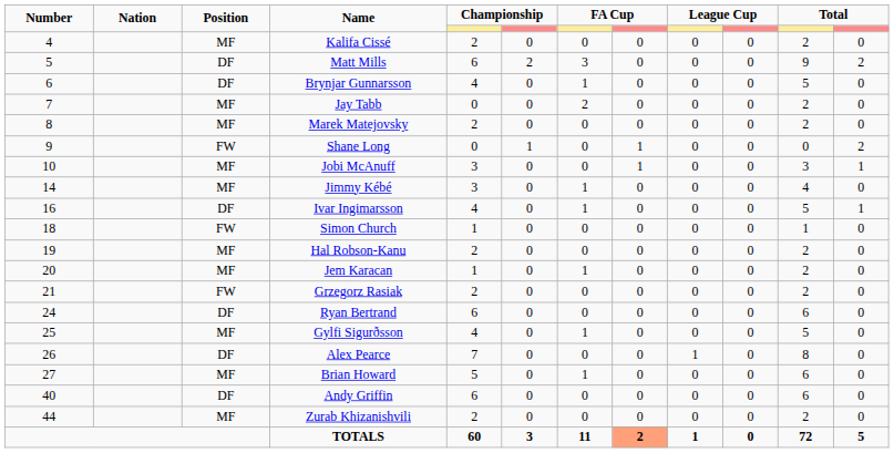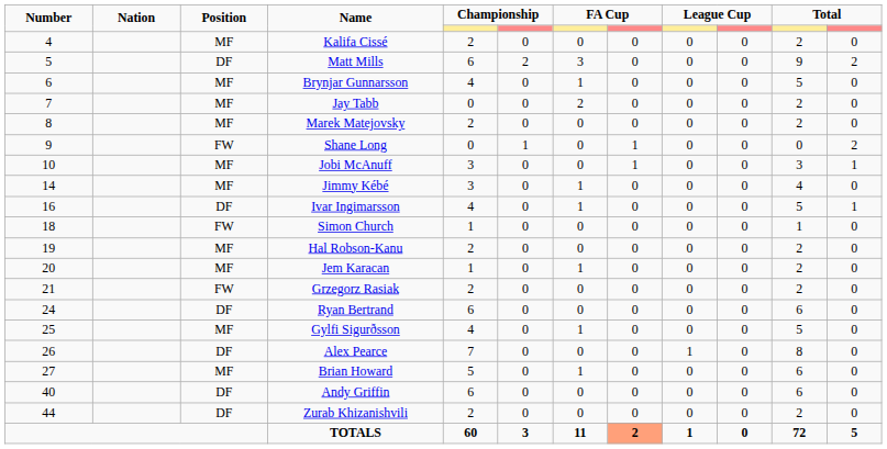 <table class="wikitable" style="font-size: 100%; text-align: center;">
 <tr>
 <td rowspan="2" width="10%" align="center"><strong>Number</strong></td>
 <td rowspan="2" width="10%" align="center"><strong>Nation</strong></td>
 <td rowspan="2" width="10%" align="center"><strong>Position</strong></td>
 <td rowspan="2" width="20%" align="center"><strong>Name</strong></td>
 <td colspan="2" align="center"><strong>Championship</strong></td>
 <td colspan="2" align="center"><strong>FA Cup</strong></td>
 <td colspan="2" align="center"><strong>League Cup</strong></td>
 <td colspan="2" align="center"><strong>Total</strong></td>
 </tr>
 <tr>
 <th width=60 style="background: #FFEE99"></th>
 <th width=60 style="background: #FF8888"></th>
 <th width=60 style="background: #FFEE99"></th>
 <th width=60 style="background: #FF8888"></th>
 <th width=60 style="background: #FFEE99"></th>
 <th width=60 style="background: #FF8888"></th>
 <th width=60 style="background: #FFEE99"></th>
 <th width=60 style="background: #FF8888"></th>
 </tr>
 <tr>
 <td>4</td>
 <td></td>
 <td>MF</td>
 <td><a href='#'>Kalifa Cissé</a></td>
 <td>2</td>
 <td>0</td>
 <td>0</td>
 <td>0</td>
 <td>0</td>
 <td>0</td>
 <td>2</td>
 <td>0</td>
 </tr>
 <tr>
 <td>5</td>
 <td></td>
 <td>DF</td>
 <td><a href='#'>Matt Mills</a></td>
 <td>6</td>
 <td>2</td>
 <td>3</td>
 <td>0</td>
 <td>0</td>
 <td>0</td>
 <td>9</td>
 <td>2</td>
 </tr>
 <tr>
 <td>6</td>
 <td></td>
-<td>DF</td>
+<td>MF</td>
 <td><a href='#'>Brynjar Gunnarsson</a></td>
 <td>4</td>
 <td>0</td>
 <td>1</td>
 <td>0</td>
 <td>0</td>
 <td>0</td>
 <td>5</td>
 <td>0</td>
 </tr>
 <tr>
 <td>7</td>
 <td></td>
 <td>MF</td>
 <td><a href='#'>Jay Tabb</a></td>
 <td>0</td>
 <td>0</td>
 <td>2</td>
 <td>0</td>
 <td>0</td>
 <td>0</td>
 <td>2</td>
 <td>0</td>
 </tr>
 <tr>
 <td>8</td>
 <td></td>
 <td>MF</td>
 <td><a href='#'>Marek Matejovsky</a></td>
 <td>2</td>
 <td>0</td>
 <td>0</td>
 <td>0</td>
 <td>0</td>
 <td>0</td>
 <td>2</td>
 <td>0</td>
 </tr>
 <tr>
 <td>9</td>
 <td></td>
 <td>FW</td>
 <td><a href='#'>Shane Long</a></td>
 <td>0</td>
 <td>1</td>
 <td>0</td>
 <td>1</td>
 <td>0</td>
 <td>0</td>
 <td>0</td>
 <td>2</td>
 </tr>
 <tr>
 <td>10</td>
 <td></td>
 <td>MF</td>
 <td><a href='#'>Jobi McAnuff</a></td>
 <td>3</td>
 <td>0</td>
 <td>0</td>
 <td>1</td>
 <td>0</td>
 <td>0</td>
 <td>3</td>
 <td>1</td>
 </tr>
 <tr>
 <td>14</td>
 <td></td>
 <td>MF</td>
 <td><a href='#'>Jimmy Kébé</a></td>
 <td>3</td>
 <td>0</td>
 <td>1</td>
 <td>0</td>
 <td>0</td>
 <td>0</td>
 <td>4</td>
 <td>0</td>
 </tr>
 <tr>
 <td>16</td>
 <td></td>
 <td>DF</td>
 <td><a href='#'>Ivar Ingimarsson</a></td>
 <td>4</td>
 <td>0</td>
 <td>1</td>
 <td>0</td>
 <td>0</td>
 <td>0</td>
 <td>5</td>
 <td>1</td>
 </tr>
 <tr>
 <td>18</td>
 <td></td>
 <td>FW</td>
 <td><a href='#'>Simon Church</a></td>
 <td>1</td>
 <td>0</td>
 <td>0</td>
 <td>0</td>
 <td>0</td>
 <td>0</td>
 <td>1</td>
 <td>0</td>
 </tr>
 <tr>
 <td>19</td>
 <td></td>
 <td>MF</td>
 <td><a href='#'>Hal Robson-Kanu</a></td>
 <td>2</td>
 <td>0</td>
 <td>0</td>
 <td>0</td>
 <td>0</td>
 <td>0</td>
 <td>2</td>
 <td>0</td>
 </tr>
 <tr>
 <td>20</td>
 <td></td>
 <td>MF</td>
 <td><a href='#'>Jem Karacan</a></td>
 <td>1</td>
 <td>0</td>
 <td>1</td>
 <td>0</td>
 <td>0</td>
 <td>0</td>
 <td>2</td>
 <td>0</td>
 </tr>
 <tr>
 <td>21</td>
 <td></td>
 <td>FW</td>
 <td><a href='#'>Grzegorz Rasiak</a></td>
 <td>2</td>
 <td>0</td>
 <td>0</td>
 <td>0</td>
 <td>0</td>
 <td>0</td>
 <td>2</td>
 <td>0</td>
 </tr>
 <tr>
 <td>24</td>
 <td></td>
 <td>DF</td>
 <td><a href='#'>Ryan Bertrand</a></td>
 <td>6</td>
 <td>0</td>
 <td>0</td>
 <td>0</td>
 <td>0</td>
 <td>0</td>
 <td>6</td>
 <td>0</td>
 </tr>
 <tr>
 <td>25</td>
 <td></td>
 <td>MF</td>
 <td><a href='#'>Gylfi Sigurðsson</a></td>
 <td>4</td>
 <td>0</td>
 <td>1</td>
 <td>0</td>
 <td>0</td>
 <td>0</td>
 <td>5</td>
 <td>0</td>
 </tr>
 <tr>
 <td>26</td>
 <td></td>
 <td>DF</td>
 <td><a href='#'>Alex Pearce</a></td>
 <td>7</td>
 <td>0</td>
 <td>0</td>
 <td>0</td>
 <td>1</td>
 <td>0</td>
 <td>8</td>
 <td>0</td>
 </tr>
 <tr>
 <td>27</td>
 <td></td>
 <td>MF</td>
 <td><a href='#'>Brian Howard</a></td>
 <td>5</td>
 <td>0</td>
 <td>1</td>
 <td>0</td>
 <td>0</td>
 <td>0</td>
 <td>6</td>
 <td>0</td>
 </tr>
 <tr>
 <td>40</td>
 <td></td>
 <td>DF</td>
 <td><a href='#'>Andy Griffin</a></td>
 <td>6</td>
 <td>0</td>
 <td>0</td>
 <td>0</td>
 <td>0</td>
 <td>0</td>
 <td>6</td>
 <td>0</td>
 </tr>
 <tr>
 <td>44</td>
 <td></td>
-<td>MF</td>
+<td>DF</td>
 <td><a href='#'>Zurab Khizanishvili</a></td>
 <td>2</td>
 <td>0</td>
 <td>0</td>
 <td>0</td>
 <td>0</td>
 <td>0</td>
 <td>2</td>
 <td>0</td>
 </tr>
 <tr>
 <td colspan="3"></td>
 <td><strong>TOTALS</strong></td>
 <td><strong>60</strong></td>
 <td><strong>3</strong></td>
 <td><strong>11</strong></td>
 <td style="background: lightsalmon;"><strong>2</strong></td>
 <td><strong>1</strong></td>
 <td><strong>0</strong></td>
 <td><strong>72</strong></td>
 <td><strong>5</strong></td>
 </tr>
 </table>
